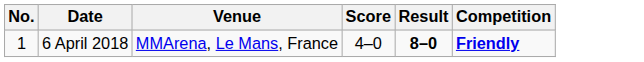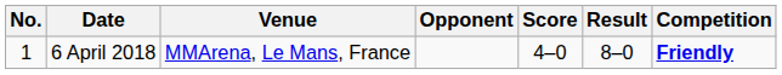 <table class="wikitable sortable">
 <tr>
 <th scope="col">No.</th>
 <th scope="col">Date</th>
 <th scope="col">Venue</th>
+<th scope="col">Opponent</th>
 <th scope="col">Score</th>
 <th scope="col">Result</th>
 <th scope="col">Competition</th>
 </tr>
 <tr>
 <td align="center">1</td>
 <td>6 April 2018</td>
 <td><a href='#'>MMArena</a>, <a href='#'>Le Mans</a>, France</td>
+<td></td>
 <td align="center">4–0</td>
-<td align="center"><strong>8–0</strong></td>
+<td align="center">8–0</td>
 <td><strong><a href='#'>Friendly</a></strong></td>
 </tr>
 </table>
